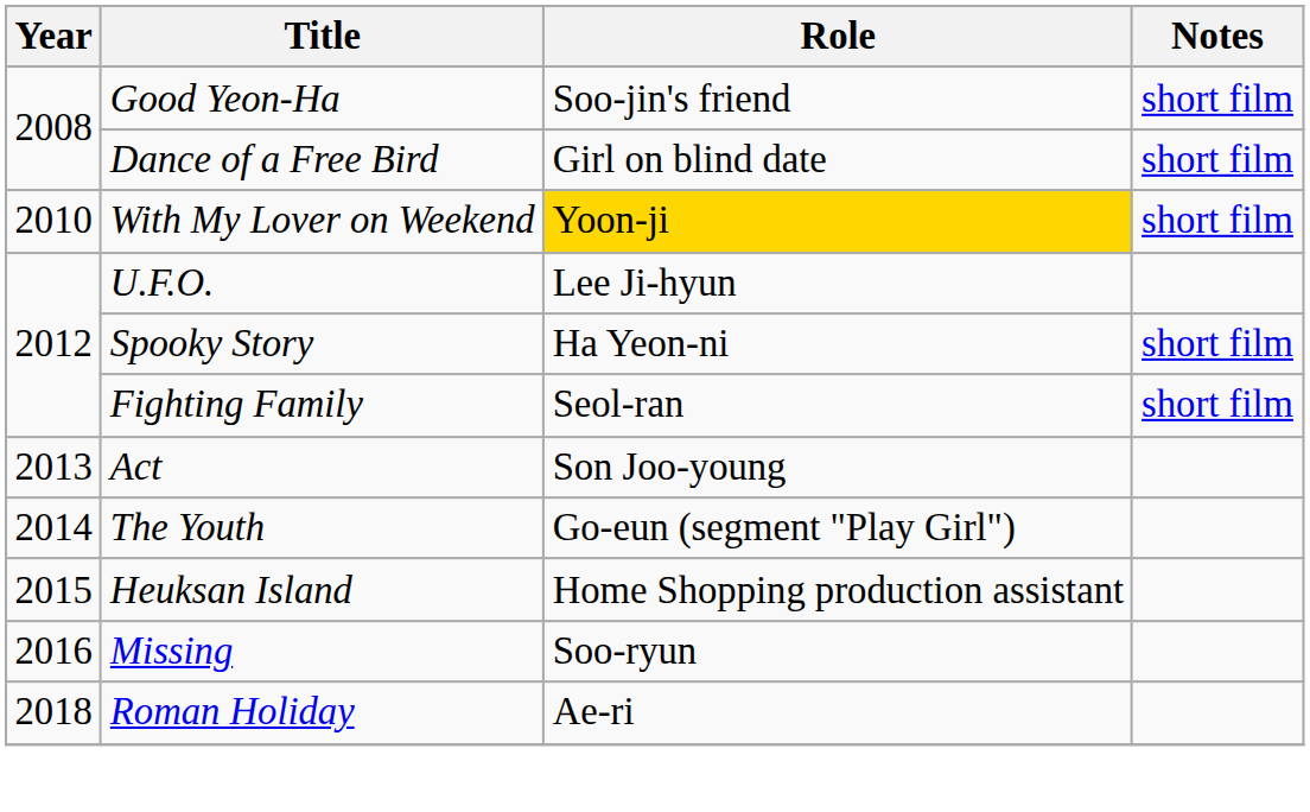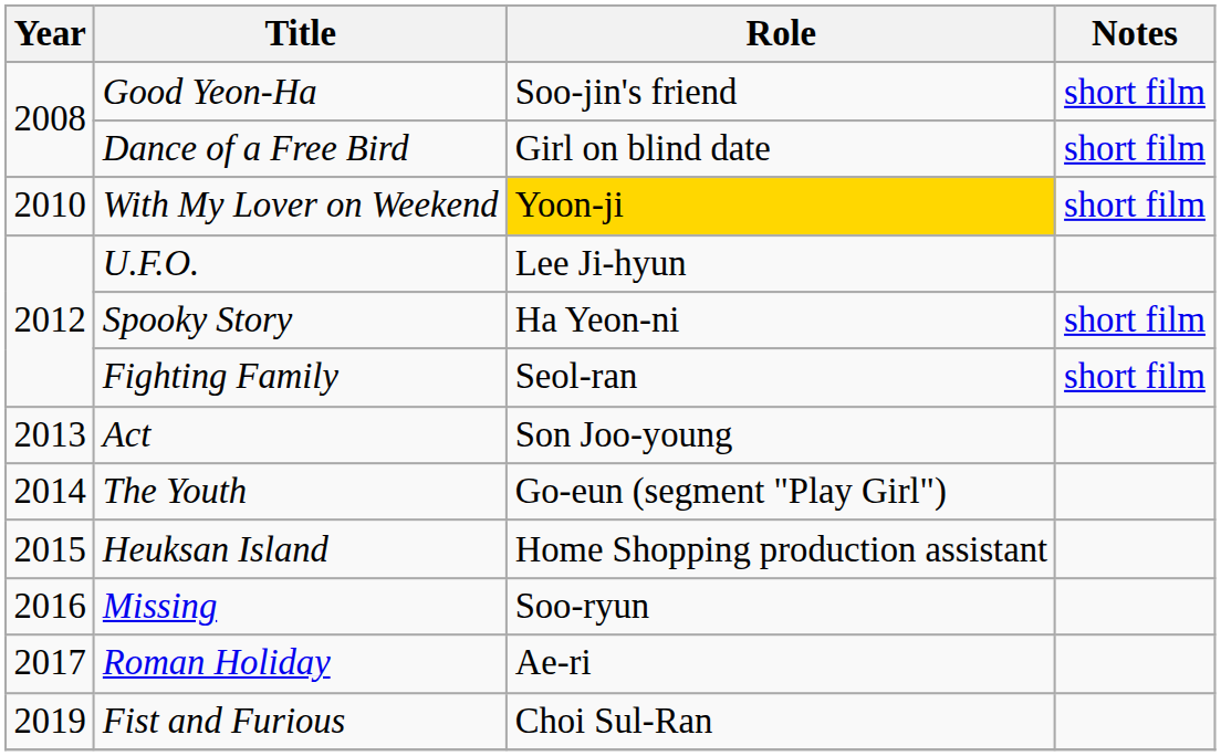 <table class="wikitable">
 <tr>
 <th>Year</th>
 <th>Title</th>
 <th>Role</th>
 <th>Notes</th>
 </tr>
 <tr>
 <td rowspan="2">2008</td>
 <td><em>Good Yeon-Ha</em></td>
 <td>Soo-jin's friend</td>
 <td><a href='#'>short film</a></td>
 </tr>
 <tr>
 <td><em>Dance of a Free Bird</em></td>
 <td>Girl on blind date</td>
 <td><a href='#'>short film</a></td>
 </tr>
 <tr>
 <td>2010</td>
 <td><em>With My Lover on Weekend</em></td>
 <td style="background: gold;">Yoon-ji</td>
 <td><a href='#'>short film</a></td>
 </tr>
 <tr>
 <td rowspan="3">2012</td>
 <td><em>U.F.O.</em></td>
 <td>Lee Ji-hyun</td>
 <td></td>
 </tr>
 <tr>
 <td><em>Spooky Story</em></td>
 <td>Ha Yeon-ni</td>
 <td><a href='#'>short film</a></td>
 </tr>
 <tr>
 <td><em>Fighting Family</em></td>
 <td>Seol-ran</td>
 <td><a href='#'>short film</a></td>
 </tr>
 <tr>
 <td>2013</td>
 <td><em>Act</em></td>
 <td>Son Joo-young</td>
 <td></td>
 </tr>
 <tr>
 <td>2014</td>
 <td><em>The Youth</em>  </td>
 <td>Go-eun (segment "Play Girl")</td>
 <td></td>
 </tr>
 <tr>
 <td>2015</td>
 <td><em>Heuksan Island</em></td>
 <td>Home Shopping production assistant</td>
 <td></td>
 </tr>
 <tr>
 <td>2016</td>
 <td><em><a href='#'>Missing</a></em></td>
 <td>Soo-ryun</td>
 <td></td>
 </tr>
 <tr>
-<td>2018</td>
+<td>2017</td>
 <td><em><a href='#'>Roman Holiday</a></em></td>
 <td>Ae-ri</td>
 <td></td>
 </tr>
 <tr>
+<td>2019</td>
+<td><em>Fist and Furious</em></td>
+<td>Choi Sul-Ran</td>
+<td></td>
+</tr>
+<tr>
 </tr>
 </table>
